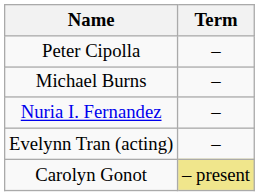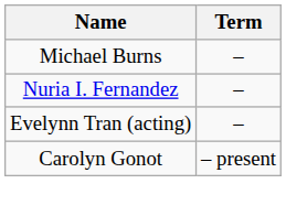 <table class="wikitable sortable floatright" style="font-size:90%;text-align:center;">
 <tr>
 <th>Name</th>
 <th>Term</th>
-</tr>
-<tr>
-<td>Peter Cipolla</td>
-<td> – </td>
 </tr>
 <tr>
 <td>Michael Burns</td>
 <td> – </td>
 </tr>
 <tr>
 <td><a href='#'>Nuria I. Fernandez</a></td>
 <td> – </td>
 </tr>
 <tr>
 <td>Evelynn Tran (acting)</td>
 <td> – </td>
 </tr>
 <tr>
 <td>Carolyn Gonot</td>
-<td style="background: khaki;"> – present</td>
+<td> – present</td>
 </tr>
 </table>
